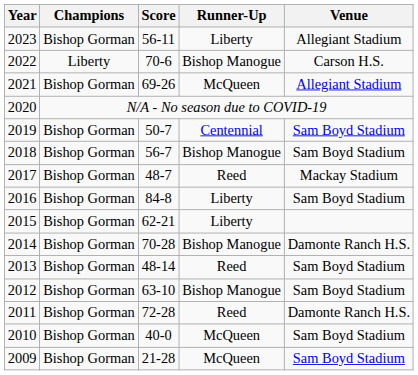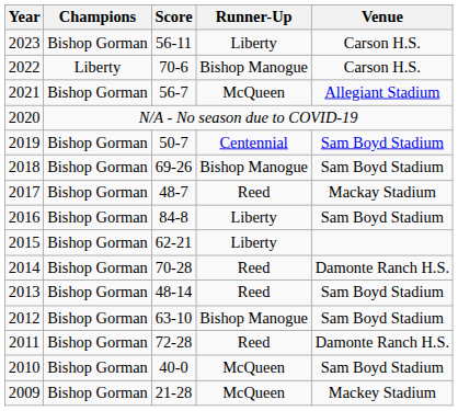 <table class="wikitable" style="text-align:center">
 <tr>
 <th>Year</th>
 <th>Champions</th>
 <th>Score</th>
 <th>Runner-Up</th>
 <th>Venue</th>
 </tr>
 <tr>
 <td>2023</td>
 <td>Bishop Gorman</td>
 <td>56-11</td>
 <td>Liberty</td>
-<td>Allegiant Stadium</td>
+<td>Carson H.S.</td>
 </tr>
 <tr>
 <td>2022</td>
 <td>Liberty</td>
 <td>70-6</td>
 <td>Bishop Manogue</td>
 <td>Carson H.S.</td>
 </tr>
 <tr>
 <td>2021</td>
 <td>Bishop Gorman</td>
-<td>69-26</td>
+<td>56-7</td>
 <td>McQueen</td>
 <td><a href='#'>Allegiant Stadium</a></td>
 </tr>
 <tr>
 <td>2020</td>
 <td colspan="4"><em>N/A - No season due to COVID-19</em></td>
 </tr>
 <tr>
 <td>2019</td>
 <td>Bishop Gorman</td>
 <td>50-7</td>
 <td><a href='#'>Centennial</a></td>
 <td><a href='#'>Sam Boyd Stadium</a></td>
 </tr>
 <tr>
 <td>2018</td>
 <td>Bishop Gorman</td>
-<td>56-7</td>
+<td>69-26</td>
 <td>Bishop Manogue</td>
 <td>Sam Boyd Stadium</td>
 </tr>
 <tr>
 <td>2017</td>
 <td>Bishop Gorman</td>
 <td>48-7</td>
 <td>Reed</td>
 <td>Mackay Stadium</td>
 </tr>
 <tr>
 <td>2016</td>
 <td>Bishop Gorman</td>
 <td>84-8</td>
 <td>Liberty</td>
 <td>Sam Boyd Stadium</td>
 </tr>
 <tr>
 <td>2015</td>
 <td>Bishop Gorman</td>
 <td>62-21</td>
 <td>Liberty</td>
 <td></td>
 </tr>
 <tr>
 <td>2014</td>
 <td>Bishop Gorman</td>
 <td>70-28</td>
-<td>Bishop Manogue</td>
+<td>Reed</td>
 <td>Damonte Ranch H.S.</td>
 </tr>
 <tr>
 <td>2013</td>
 <td>Bishop Gorman</td>
 <td>48-14</td>
 <td>Reed</td>
 <td>Sam Boyd Stadium</td>
 </tr>
 <tr>
 <td>2012</td>
 <td>Bishop Gorman</td>
 <td>63-10</td>
 <td>Bishop Manogue</td>
 <td>Sam Boyd Stadium</td>
 </tr>
 <tr>
 <td>2011</td>
 <td>Bishop Gorman</td>
 <td>72-28</td>
 <td>Reed</td>
 <td>Damonte Ranch H.S.</td>
 </tr>
 <tr>
 <td>2010</td>
 <td>Bishop Gorman</td>
 <td>40-0</td>
 <td>McQueen</td>
 <td>Sam Boyd Stadium</td>
 </tr>
 <tr>
 <td>2009</td>
 <td>Bishop Gorman</td>
 <td>21-28</td>
 <td>McQueen</td>
-<td><a href='#'>Sam Boyd Stadium</a></td>
+<td>Mackey Stadium</td>
 </tr>
 </table>
